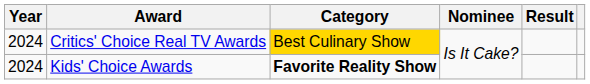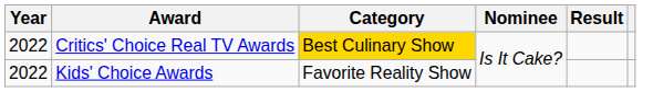 <table class="wikitable plainrowheaders sortable">
 <tr>
 <th scope="col">Year</th>
 <th scope="col">Award</th>
 <th scope="col">Category</th>
 <th scope="col">Nominee</th>
 <th scope="col">Result</th>
 <th scope="col" class="unsortable"></th>
 </tr>
 <tr>
-<td align=center>2024</td>
+<td align=center>2022</td>
 <td><a href='#'>Critics' Choice Real TV Awards</a></td>
 <td style="background: gold;">Best Culinary Show</td>
 <td rowspan="2"><em>Is It Cake?</em></td>
 <td></td>
 <td style="text-align:center;"></td>
 </tr>
 <tr>
-<td align=center>2024</td>
+<td align=center>2022</td>
 <td><a href='#'>Kids' Choice Awards</a></td>
-<td><strong>Favorite Reality Show</strong></td>
+<td>Favorite Reality Show</td>
 <td></td>
 <td style="text-align:center;"></td>
 </tr>
 </table>
